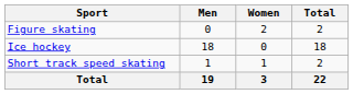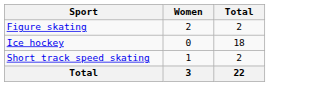 <table class="wikitable" style="text-align:center; font-size: 95%">
 <tr>
 <th width=200>Sport</th>
-<th width=60>Men</th>
 <th width=60>Women</th>
 <th width=60>Total</th>
 </tr>
 <tr>
 <td align=left><a href='#'>Figure skating</a></td>
-<td>0</td>
 <td>2</td>
 <td>2</td>
 </tr>
 <tr>
 <td align=left><a href='#'>Ice hockey</a></td>
-<td>18</td>
 <td>0</td>
 <td>18</td>
 </tr>
 <tr>
 <td align=left><a href='#'>Short track speed skating</a></td>
 <td>1</td>
-<td>1</td>
 <td>2</td>
 </tr>
 <tr>
 <th>Total</th>
-<th>19</th>
 <th>3</th>
 <th>22</th>
 </tr>
 </table>
